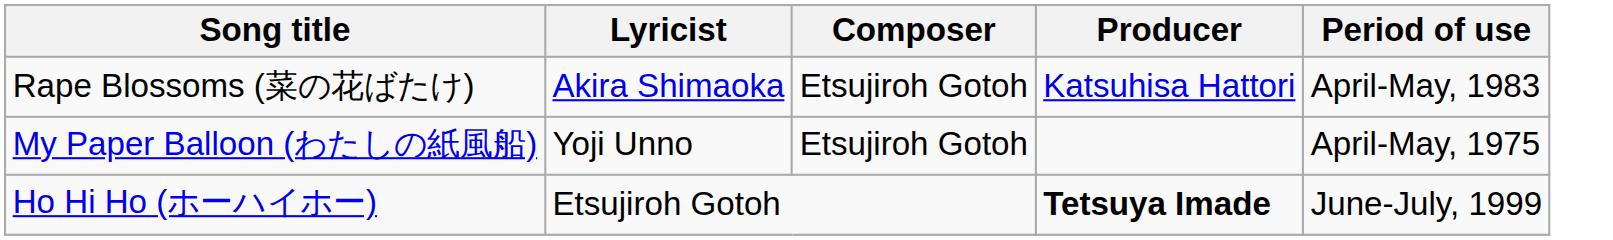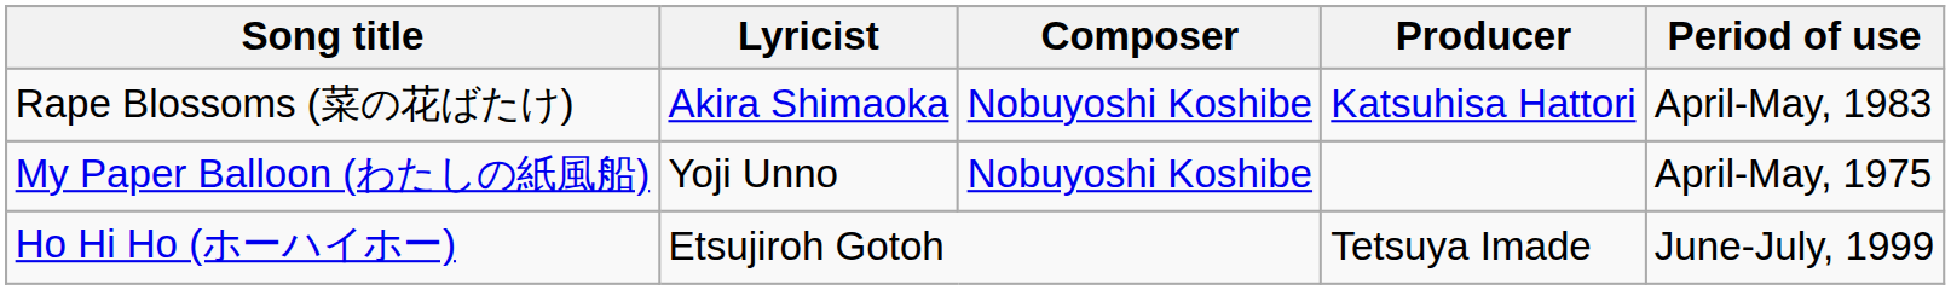 <table class="wikitable">
 <tr>
 <th>Song title</th>
 <th>Lyricist</th>
 <th>Composer</th>
 <th>Producer</th>
 <th>Period of use</th>
 </tr>
 <tr>
 <td>Rape Blossoms (菜の花ばたけ)</td>
 <td><a href='#'>Akira Shimaoka</a></td>
-<td>Etsujiroh Gotoh</td>
+<td><a href='#'>Nobuyoshi Koshibe</a></td>
 <td><a href='#'>Katsuhisa Hattori</a></td>
 <td>April-May, 1983</td>
 </tr>
 <tr>
 <td><a href='#'>My Paper Balloon (わたしの紙風船)</a></td>
 <td>Yoji Unno</td>
-<td>Etsujiroh Gotoh</td>
+<td><a href='#'>Nobuyoshi Koshibe</a></td>
 <td></td>
 <td>April-May, 1975</td>
 </tr>
 <tr>
 <td><a href='#'>Ho Hi Ho (ホーハイホー)</a></td>
 <td colspan="2">Etsujiroh Gotoh</td>
-<td><strong>Tetsuya Imade</strong></td>
+<td>Tetsuya Imade</td>
 <td>June-July, 1999</td>
 </tr>
 </table>
